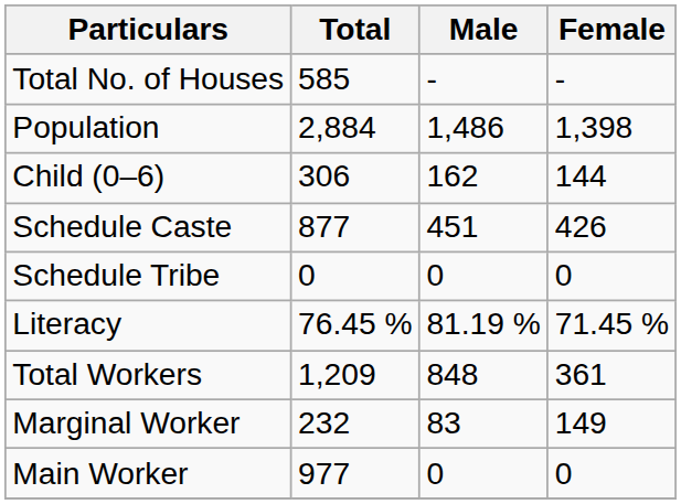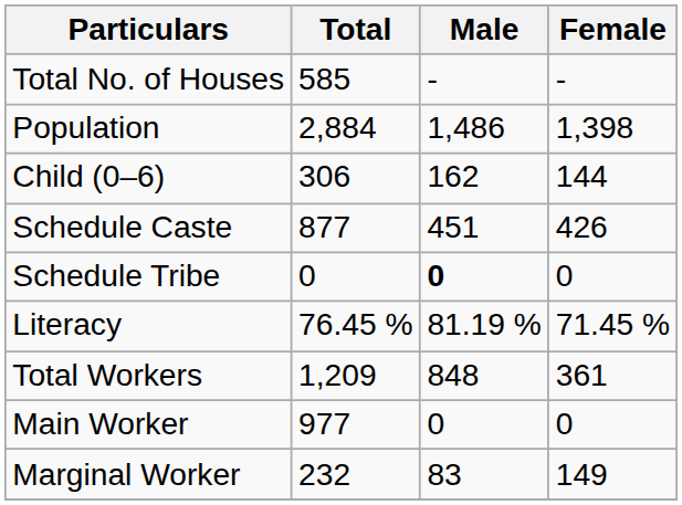 <table class="wikitable sortable">
 <tr>
 <th>Particulars</th>
 <th>Total</th>
 <th>Male</th>
 <th>Female</th>
 </tr>
 <tr>
 <td>Total No. of Houses</td>
 <td>585</td>
 <td>-</td>
 <td>-</td>
 </tr>
 <tr>
 <td>Population</td>
 <td>2,884</td>
 <td>1,486</td>
 <td>1,398</td>
 </tr>
 <tr>
 <td>Child (0–6)</td>
 <td>306</td>
 <td>162</td>
 <td>144</td>
 </tr>
 <tr>
 <td>Schedule Caste</td>
 <td>877</td>
 <td>451</td>
 <td>426</td>
 </tr>
 <tr>
 <td>Schedule Tribe</td>
 <td>0</td>
-<td>0</td>
+<td><strong>0</strong></td>
 <td>0</td>
 </tr>
 <tr>
 <td>Literacy</td>
 <td>76.45 %</td>
 <td>81.19 %</td>
 <td>71.45 %</td>
 </tr>
 <tr>
 <td>Total Workers</td>
 <td>1,209</td>
 <td>848</td>
 <td>361</td>
 </tr>
 <tr>
+<td>Main Worker</td>
+<td>977</td>
+<td>0</td>
+<td>0</td>
+</tr>
+<tr>
 <td>Marginal Worker</td>
 <td>232</td>
 <td>83</td>
 <td>149</td>
 </tr>
 <tr>
-<td>Main Worker</td>
-<td>977</td>
-<td>0</td>
-<td>0</td>
-</tr>
-<tr>
 </tr>
 </table>
